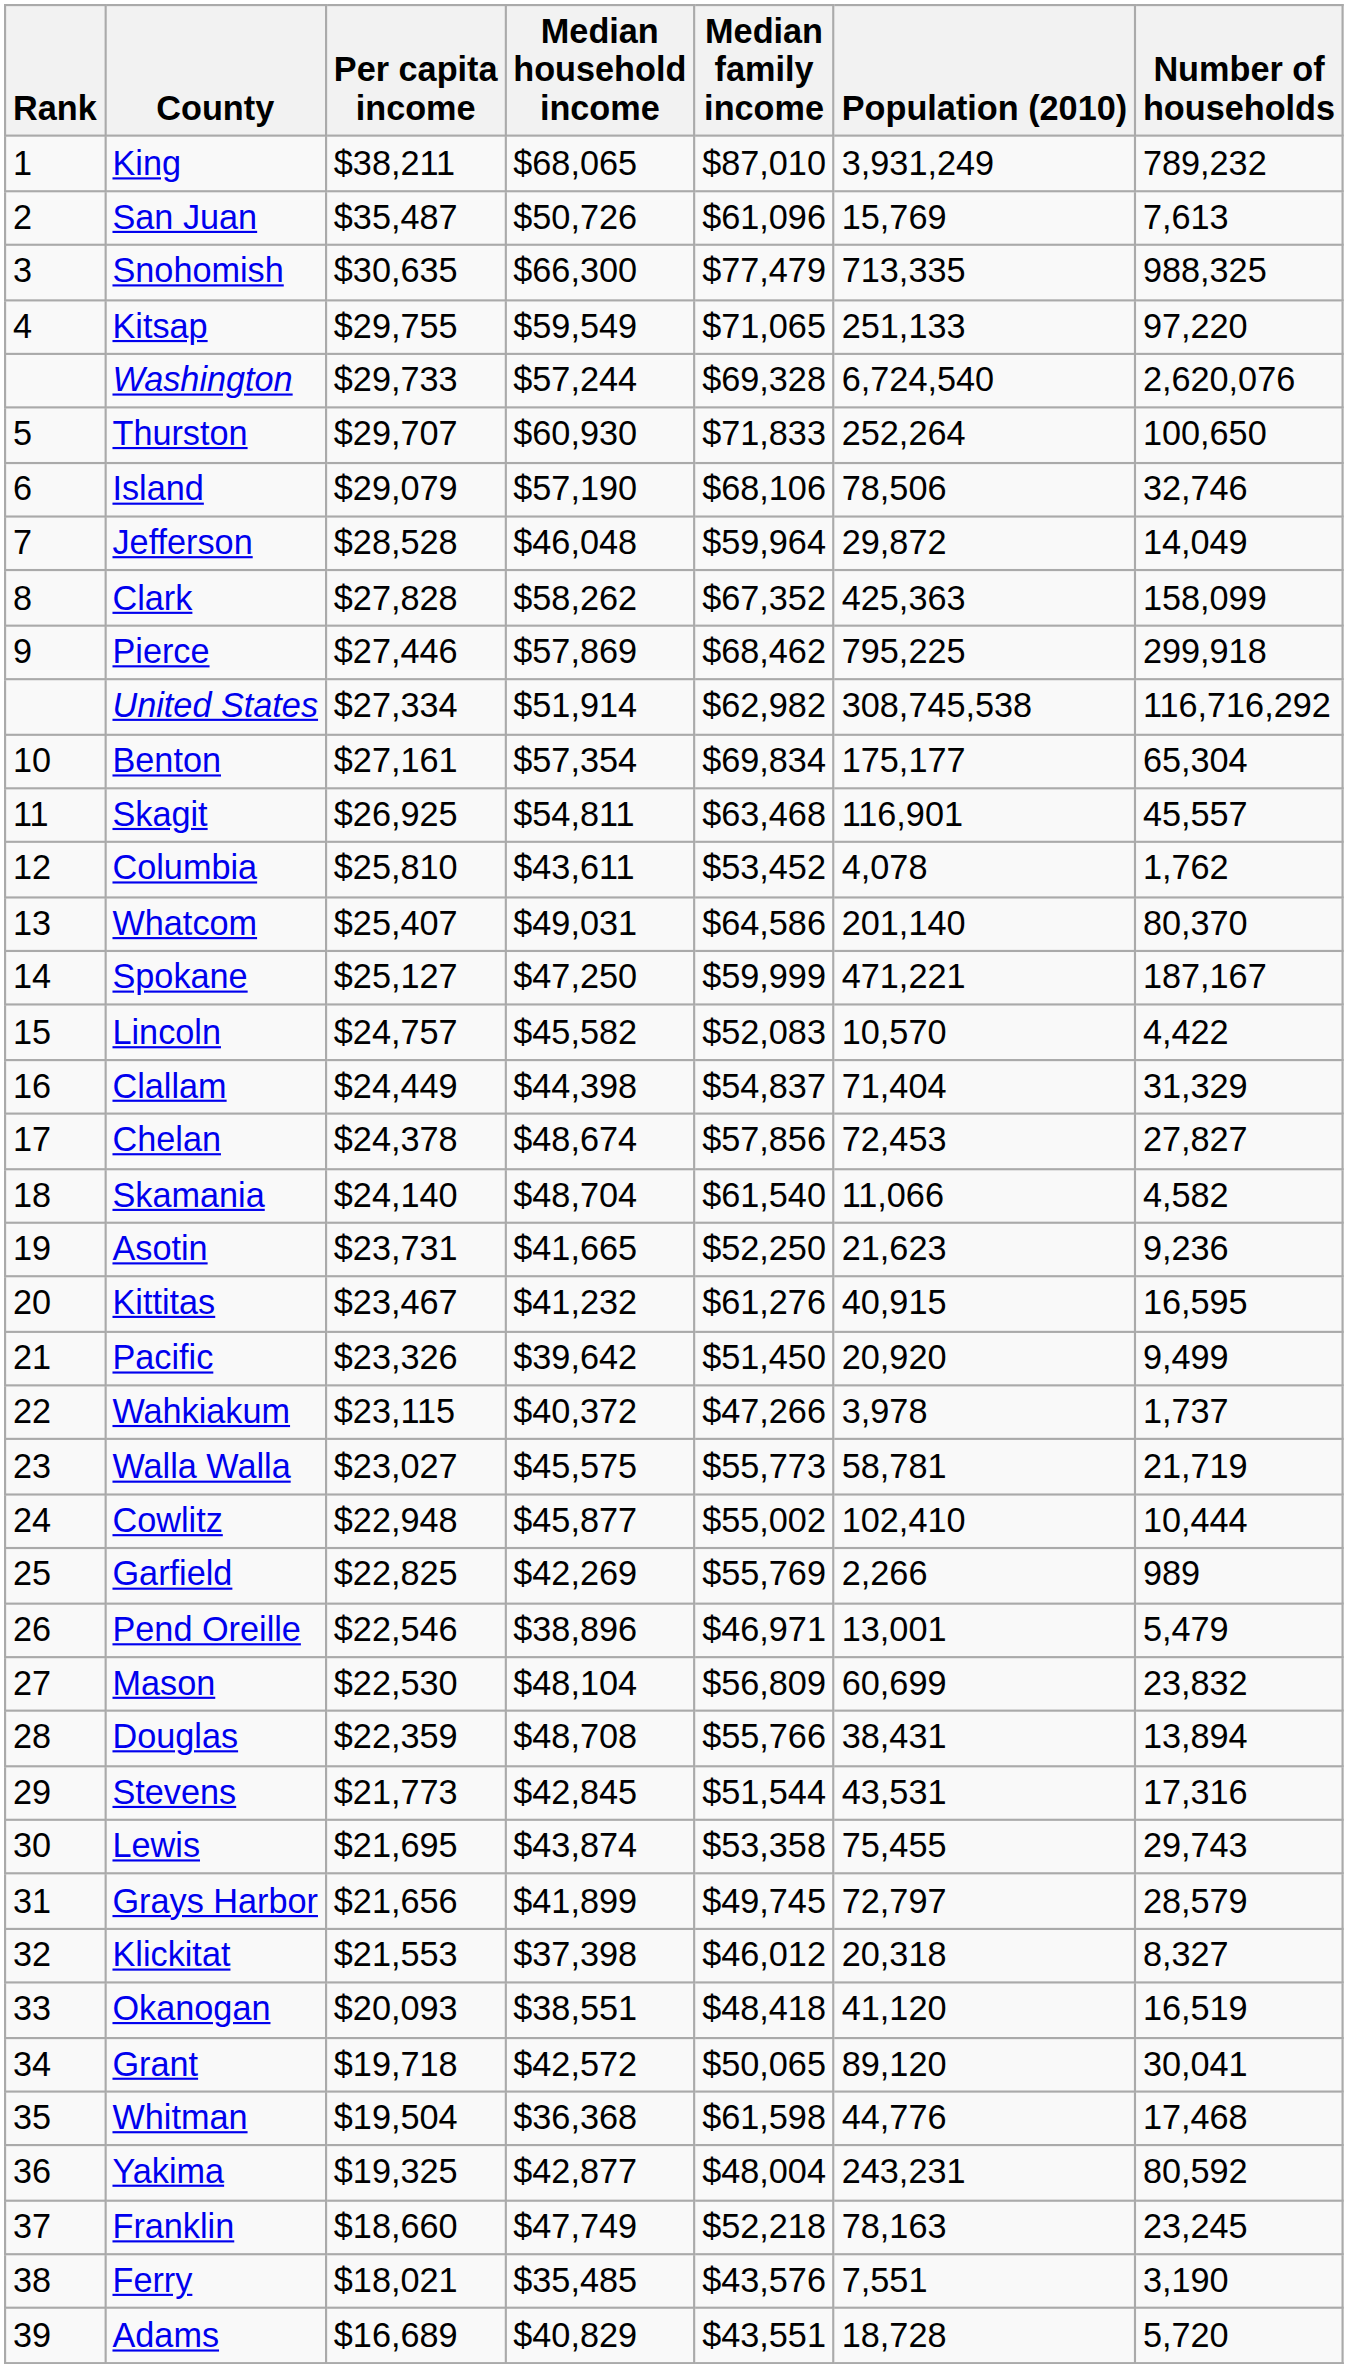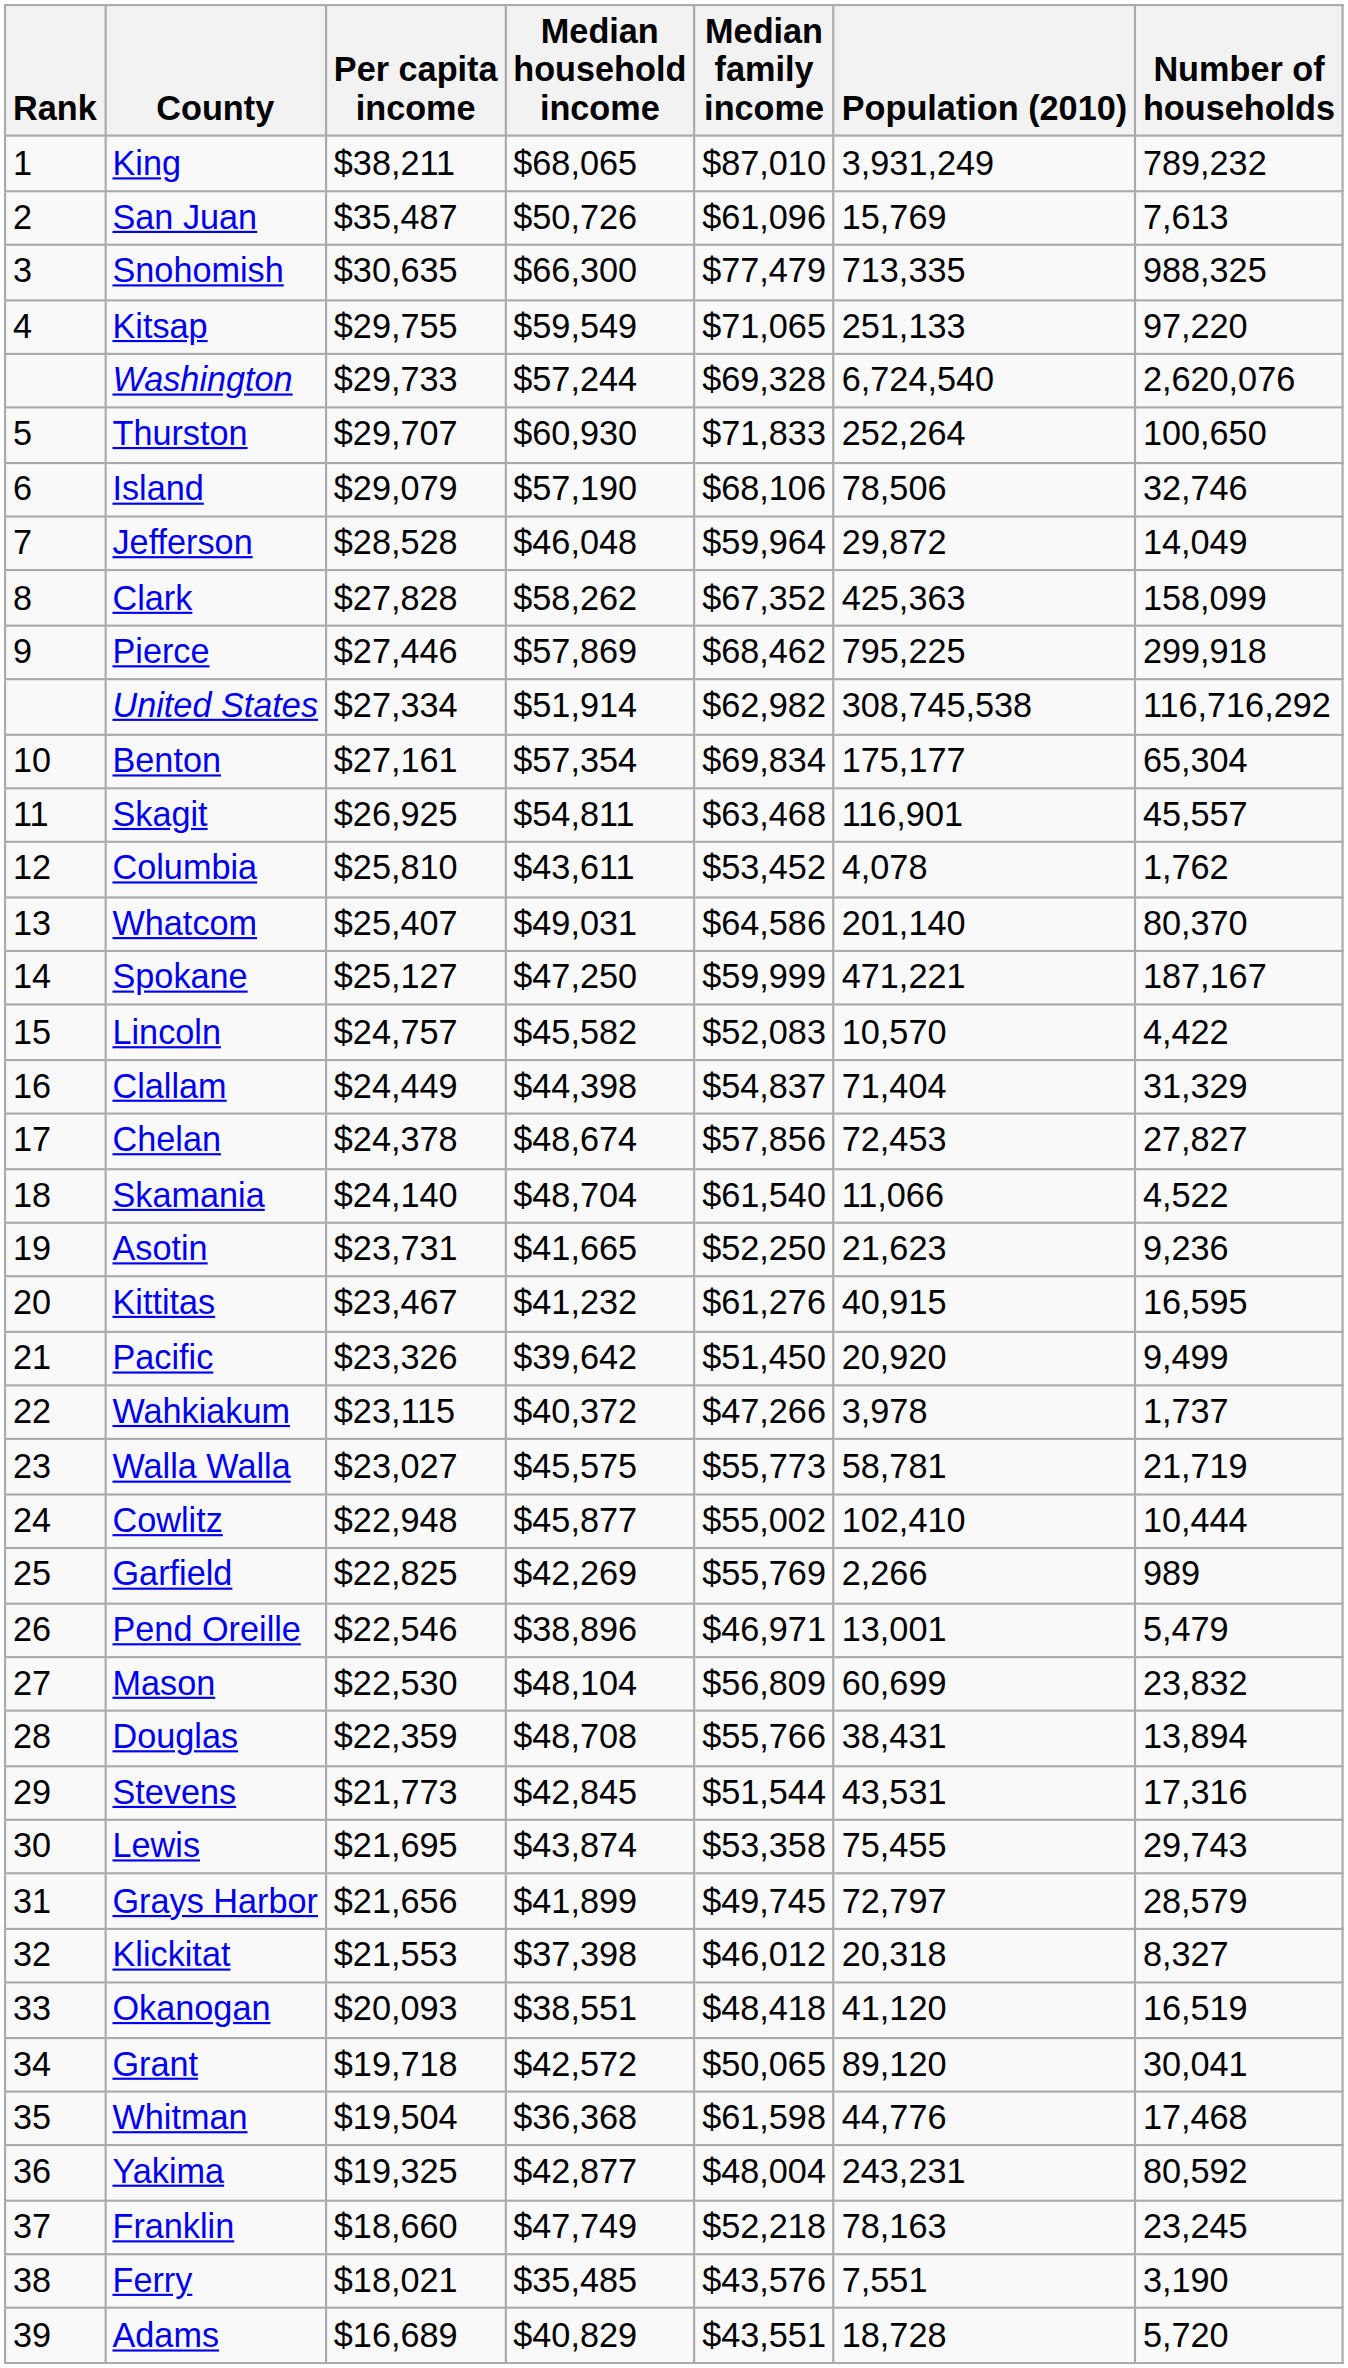 <table class="wikitable sortable">
 <tr valign=bottom>
 <th>Rank</th>
 <th>County</th>
 <th>Per capita<br>income</th>
 <th>Median<br>household<br>income</th>
 <th>Median<br>family<br>income</th>
 <th>Population (2010)</th>
 <th>Number of<br>households</th>
 </tr>
 <tr>
 <td>1</td>
 <td><a href='#'>King</a></td>
 <td>$38,211</td>
 <td>$68,065</td>
 <td>$87,010</td>
 <td>3,931,249</td>
 <td>789,232</td>
 </tr>
 <tr>
 <td>2</td>
 <td><a href='#'>San Juan</a></td>
 <td>$35,487</td>
 <td>$50,726</td>
 <td>$61,096</td>
 <td>15,769</td>
 <td>7,613</td>
 </tr>
 <tr>
 <td>3</td>
 <td><a href='#'>Snohomish</a></td>
 <td>$30,635</td>
 <td>$66,300</td>
 <td>$77,479</td>
 <td>713,335</td>
 <td>988,325</td>
 </tr>
 <tr>
 <td>4</td>
 <td><a href='#'>Kitsap</a></td>
 <td>$29,755</td>
 <td>$59,549</td>
 <td>$71,065</td>
 <td>251,133</td>
 <td>97,220</td>
 </tr>
 <tr>
 <td></td>
 <td><em><a href='#'>Washington</a></em></td>
 <td>$29,733</td>
 <td>$57,244</td>
 <td>$69,328</td>
 <td>6,724,540</td>
 <td>2,620,076</td>
 </tr>
 <tr>
 <td>5</td>
 <td><a href='#'>Thurston</a></td>
 <td>$29,707</td>
 <td>$60,930</td>
 <td>$71,833</td>
 <td>252,264</td>
 <td>100,650</td>
 </tr>
 <tr>
 <td>6</td>
 <td><a href='#'>Island</a></td>
 <td>$29,079</td>
 <td>$57,190</td>
 <td>$68,106</td>
 <td>78,506</td>
 <td>32,746</td>
 </tr>
 <tr>
 <td>7</td>
 <td><a href='#'>Jefferson</a></td>
 <td>$28,528</td>
 <td>$46,048</td>
 <td>$59,964</td>
 <td>29,872</td>
 <td>14,049</td>
 </tr>
 <tr>
 <td>8</td>
 <td><a href='#'>Clark</a></td>
 <td>$27,828</td>
 <td>$58,262</td>
 <td>$67,352</td>
 <td>425,363</td>
 <td>158,099</td>
 </tr>
 <tr>
 <td>9</td>
 <td><a href='#'>Pierce</a></td>
 <td>$27,446</td>
 <td>$57,869</td>
 <td>$68,462</td>
 <td>795,225</td>
 <td>299,918</td>
 </tr>
 <tr>
 <td></td>
 <td><em><a href='#'>United States</a></em></td>
 <td>$27,334</td>
 <td>$51,914</td>
 <td>$62,982</td>
 <td>308,745,538</td>
 <td>116,716,292</td>
 </tr>
 <tr>
 <td>10</td>
 <td><a href='#'>Benton</a></td>
 <td>$27,161</td>
 <td>$57,354</td>
 <td>$69,834</td>
 <td>175,177</td>
 <td>65,304</td>
 </tr>
 <tr>
 <td>11</td>
 <td><a href='#'>Skagit</a></td>
 <td>$26,925</td>
 <td>$54,811</td>
 <td>$63,468</td>
 <td>116,901</td>
 <td>45,557</td>
 </tr>
 <tr>
 <td>12</td>
 <td><a href='#'>Columbia</a></td>
 <td>$25,810</td>
 <td>$43,611</td>
 <td>$53,452</td>
 <td>4,078</td>
 <td>1,762</td>
 </tr>
 <tr>
 <td>13</td>
 <td><a href='#'>Whatcom</a></td>
 <td>$25,407</td>
 <td>$49,031</td>
 <td>$64,586</td>
 <td>201,140</td>
 <td>80,370</td>
 </tr>
 <tr>
 <td>14</td>
 <td><a href='#'>Spokane</a></td>
 <td>$25,127</td>
 <td>$47,250</td>
 <td>$59,999</td>
 <td>471,221</td>
 <td>187,167</td>
 </tr>
 <tr>
 <td>15</td>
 <td><a href='#'>Lincoln</a></td>
 <td>$24,757</td>
 <td>$45,582</td>
 <td>$52,083</td>
 <td>10,570</td>
 <td>4,422</td>
 </tr>
 <tr>
 <td>16</td>
 <td><a href='#'>Clallam</a></td>
 <td>$24,449</td>
 <td>$44,398</td>
 <td>$54,837</td>
 <td>71,404</td>
 <td>31,329</td>
 </tr>
 <tr>
 <td>17</td>
 <td><a href='#'>Chelan</a></td>
 <td>$24,378</td>
 <td>$48,674</td>
 <td>$57,856</td>
 <td>72,453</td>
 <td>27,827</td>
 </tr>
 <tr>
 <td>18</td>
 <td><a href='#'>Skamania</a></td>
 <td>$24,140</td>
 <td>$48,704</td>
 <td>$61,540</td>
 <td>11,066</td>
-<td>4,582</td>
+<td>4,522</td>
 </tr>
 <tr>
 <td>19</td>
 <td><a href='#'>Asotin</a></td>
 <td>$23,731</td>
 <td>$41,665</td>
 <td>$52,250</td>
 <td>21,623</td>
 <td>9,236</td>
 </tr>
 <tr>
 <td>20</td>
 <td><a href='#'>Kittitas</a></td>
 <td>$23,467</td>
 <td>$41,232</td>
 <td>$61,276</td>
 <td>40,915</td>
 <td>16,595</td>
 </tr>
 <tr>
 <td>21</td>
 <td><a href='#'>Pacific</a></td>
 <td>$23,326</td>
 <td>$39,642</td>
 <td>$51,450</td>
 <td>20,920</td>
 <td>9,499</td>
 </tr>
 <tr>
 <td>22</td>
 <td><a href='#'>Wahkiakum</a></td>
 <td>$23,115</td>
 <td>$40,372</td>
 <td>$47,266</td>
 <td>3,978</td>
 <td>1,737</td>
 </tr>
 <tr>
 <td>23</td>
 <td><a href='#'>Walla Walla</a></td>
 <td>$23,027</td>
 <td>$45,575</td>
 <td>$55,773</td>
 <td>58,781</td>
 <td>21,719</td>
 </tr>
 <tr>
 <td>24</td>
 <td><a href='#'>Cowlitz</a></td>
 <td>$22,948</td>
 <td>$45,877</td>
 <td>$55,002</td>
 <td>102,410</td>
 <td>10,444</td>
 </tr>
 <tr>
 <td>25</td>
 <td><a href='#'>Garfield</a></td>
 <td>$22,825</td>
 <td>$42,269</td>
 <td>$55,769</td>
 <td>2,266</td>
 <td>989</td>
 </tr>
 <tr>
 <td>26</td>
 <td><a href='#'>Pend Oreille</a></td>
 <td>$22,546</td>
 <td>$38,896</td>
 <td>$46,971</td>
 <td>13,001</td>
 <td>5,479</td>
 </tr>
 <tr>
 <td>27</td>
 <td><a href='#'>Mason</a></td>
 <td>$22,530</td>
 <td>$48,104</td>
 <td>$56,809</td>
 <td>60,699</td>
 <td>23,832</td>
 </tr>
 <tr>
 <td>28</td>
 <td><a href='#'>Douglas</a></td>
 <td>$22,359</td>
 <td>$48,708</td>
 <td>$55,766</td>
 <td>38,431</td>
 <td>13,894</td>
 </tr>
 <tr>
 <td>29</td>
 <td><a href='#'>Stevens</a></td>
 <td>$21,773</td>
 <td>$42,845</td>
 <td>$51,544</td>
 <td>43,531</td>
 <td>17,316</td>
 </tr>
 <tr>
 <td>30</td>
 <td><a href='#'>Lewis</a></td>
 <td>$21,695</td>
 <td>$43,874</td>
 <td>$53,358</td>
 <td>75,455</td>
 <td>29,743</td>
 </tr>
 <tr>
 <td>31</td>
 <td><a href='#'>Grays Harbor</a></td>
 <td>$21,656</td>
 <td>$41,899</td>
 <td>$49,745</td>
 <td>72,797</td>
 <td>28,579</td>
 </tr>
 <tr>
 <td>32</td>
 <td><a href='#'>Klickitat</a></td>
 <td>$21,553</td>
 <td>$37,398</td>
 <td>$46,012</td>
 <td>20,318</td>
 <td>8,327</td>
 </tr>
 <tr>
 <td>33</td>
 <td><a href='#'>Okanogan</a></td>
 <td>$20,093</td>
 <td>$38,551</td>
 <td>$48,418</td>
 <td>41,120</td>
 <td>16,519</td>
 </tr>
 <tr>
 <td>34</td>
 <td><a href='#'>Grant</a></td>
 <td>$19,718</td>
 <td>$42,572</td>
 <td>$50,065</td>
 <td>89,120</td>
 <td>30,041</td>
 </tr>
 <tr>
 <td>35</td>
 <td><a href='#'>Whitman</a></td>
 <td>$19,504</td>
 <td>$36,368</td>
 <td>$61,598</td>
 <td>44,776</td>
 <td>17,468</td>
 </tr>
 <tr>
 <td>36</td>
 <td><a href='#'>Yakima</a></td>
 <td>$19,325</td>
 <td>$42,877</td>
 <td>$48,004</td>
 <td>243,231</td>
 <td>80,592</td>
 </tr>
 <tr>
 <td>37</td>
 <td><a href='#'>Franklin</a></td>
 <td>$18,660</td>
 <td>$47,749</td>
 <td>$52,218</td>
 <td>78,163</td>
 <td>23,245</td>
 </tr>
 <tr>
 <td>38</td>
 <td><a href='#'>Ferry</a></td>
 <td>$18,021</td>
 <td>$35,485</td>
 <td>$43,576</td>
 <td>7,551</td>
 <td>3,190</td>
 </tr>
 <tr>
 <td>39</td>
 <td><a href='#'>Adams</a></td>
 <td>$16,689</td>
 <td>$40,829</td>
 <td>$43,551</td>
 <td>18,728</td>
 <td>5,720</td>
 </tr>
 <tr>
 </tr>
 </table>
